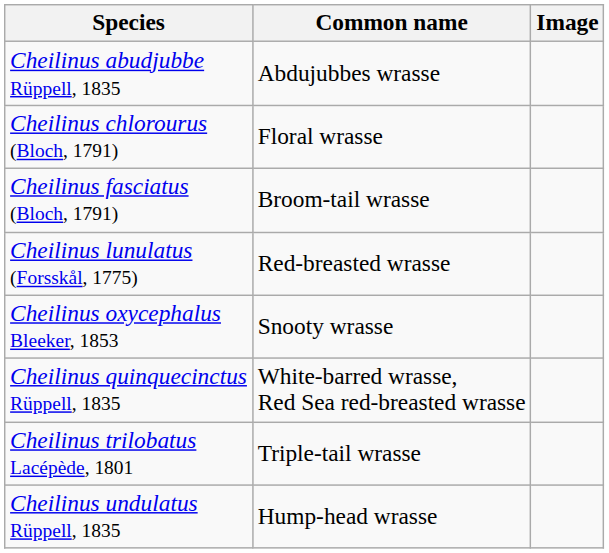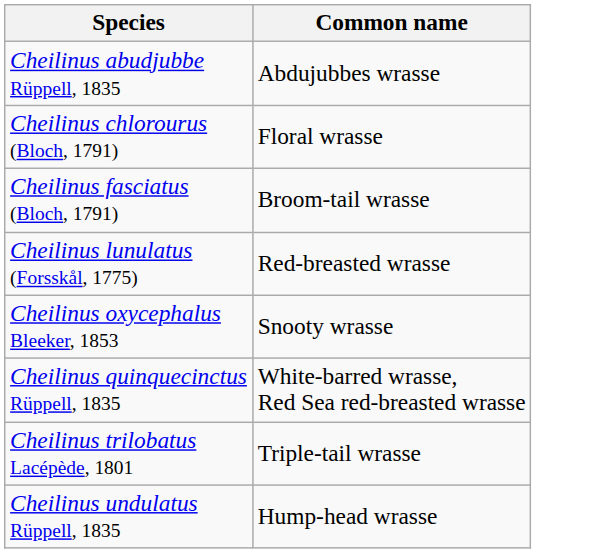 <table class="wikitable">
 <tr>
 <th>Species</th>
 <th>Common name</th>
-<th>Image</th>
 </tr>
 <tr>
 <td><em><a href='#'>Cheilinus abudjubbe</a></em><br><small><a href='#'>Rüppell</a>, 1835</small></td>
 <td>Abdujubbes wrasse</td>
-<td></td>
 </tr>
 <tr>
 <td><em><a href='#'>Cheilinus chlorourus</a></em><br><small>(<a href='#'>Bloch</a>, 1791)</small></td>
 <td>Floral wrasse</td>
-<td></td>
 </tr>
 <tr>
 <td><em><a href='#'>Cheilinus fasciatus</a></em><br><small>(<a href='#'>Bloch</a>, 1791)</small></td>
 <td>Broom-tail wrasse</td>
-<td></td>
 </tr>
 <tr>
 <td><em><a href='#'>Cheilinus lunulatus</a></em><br><small>(<a href='#'>Forsskål</a>, 1775)</small></td>
 <td>Red-breasted wrasse</td>
-<td></td>
 </tr>
 <tr>
 <td><em><a href='#'>Cheilinus oxycephalus</a></em><br><small><a href='#'>Bleeker</a>, 1853</small></td>
 <td>Snooty wrasse</td>
-<td></td>
 </tr>
 <tr>
 <td><em><a href='#'>Cheilinus quinquecinctus</a></em><br><small><a href='#'>Rüppell</a>, 1835</small></td>
 <td>White-barred wrasse,<br>Red Sea red-breasted wrasse</td>
-<td></td>
 </tr>
 <tr>
 <td><em><a href='#'>Cheilinus trilobatus</a></em><br><small><a href='#'>Lacépède</a>, 1801</small></td>
 <td>Triple-tail wrasse</td>
-<td></td>
 </tr>
 <tr>
 <td><em><a href='#'>Cheilinus undulatus</a></em><br><small><a href='#'>Rüppell</a>, 1835</small></td>
 <td>Hump-head wrasse</td>
-<td></td>
 </tr>
 </table>
